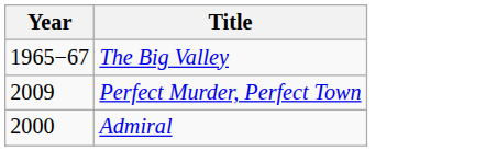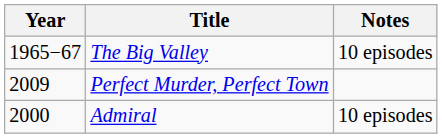 <table class="wikitable">
 <tr>
 <th>Year</th>
 <th>Title</th>
+<th>Notes</th>
 </tr>
 <tr>
 <td>1965−67</td>
 <td><em><a href='#'>The Big Valley</a></em></td>
+<td>10 episodes</td>
 </tr>
 <tr>
 <td>2009</td>
 <td><em><a href='#'>Perfect Murder, Perfect Town</a></em></td>
+<td></td>
 </tr>
 <tr>
 <td>2000</td>
 <td><em><a href='#'>Admiral</a></em></td>
+<td>10 episodes</td>
 </tr>
 </table>
